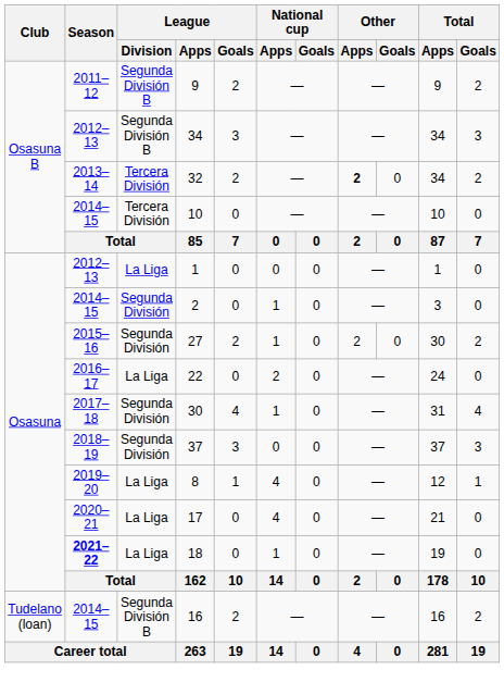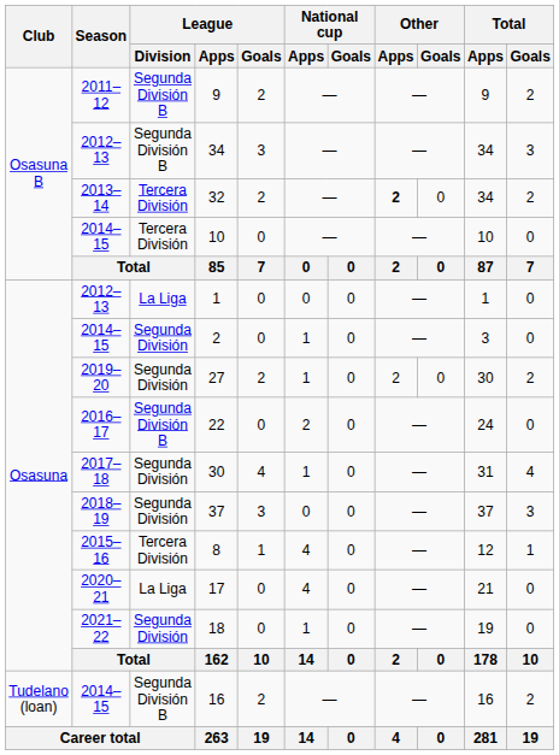 <table class="wikitable" style="text-align:center">
 <tr>
 <th rowspan="2">Club</th>
 <th rowspan="2">Season</th>
 <th colspan="3">League</th>
 <th colspan="2">National cup</th>
 <th colspan="2">Other</th>
 <th colspan="2">Total</th>
 </tr>
 <tr>
 <th>Division</th>
 <th>Apps</th>
 <th>Goals</th>
 <th>Apps</th>
 <th>Goals</th>
 <th>Apps</th>
 <th>Goals</th>
 <th>Apps</th>
 <th>Goals</th>
 </tr>
 <tr>
 <td rowspan="5"><a href='#'>Osasuna B</a></td>
 <td><a href='#'>2011–12</a></td>
 <td><a href='#'>Segunda División B</a></td>
 <td>9</td>
 <td>2</td>
 <td colspan="2">—</td>
 <td colspan="2">—</td>
 <td>9</td>
 <td>2</td>
 </tr>
 <tr>
 <td><a href='#'>2012–13</a></td>
 <td>Segunda División B</td>
 <td>34</td>
 <td>3</td>
 <td colspan="2">—</td>
 <td colspan="2">—</td>
 <td>34</td>
 <td>3</td>
 </tr>
 <tr>
 <td><a href='#'>2013–14</a></td>
 <td><a href='#'>Tercera División</a></td>
 <td>32</td>
 <td>2</td>
 <td colspan="2">—</td>
 <td><strong>2</strong></td>
 <td>0</td>
 <td>34</td>
 <td>2</td>
 </tr>
 <tr>
 <td><a href='#'>2014–15</a></td>
 <td>Tercera División</td>
 <td>10</td>
 <td>0</td>
 <td colspan="2">—</td>
 <td colspan="2">—</td>
 <td>10</td>
 <td>0</td>
 </tr>
 <tr>
 <th colspan="2">Total</th>
 <th>85</th>
 <th>7</th>
 <th>0</th>
 <th>0</th>
 <th>2</th>
 <th>0</th>
 <th>87</th>
 <th>7</th>
 </tr>
 <tr>
 <td rowspan="10"><a href='#'>Osasuna</a></td>
 <td><a href='#'>2012–13</a></td>
 <td><a href='#'>La Liga</a></td>
 <td>1</td>
 <td>0</td>
 <td>0</td>
 <td>0</td>
 <td colspan="2">—</td>
 <td>1</td>
 <td>0</td>
 </tr>
 <tr>
 <td><a href='#'>2014–15</a></td>
 <td><a href='#'>Segunda División</a></td>
 <td>2</td>
 <td>0</td>
 <td>1</td>
 <td>0</td>
 <td colspan="2">—</td>
 <td>3</td>
 <td>0</td>
 </tr>
 <tr>
-<td><a href='#'>2015–16</a></td>
+<td><a href='#'>2019–20</a></td>
 <td>Segunda División</td>
 <td>27</td>
 <td>2</td>
 <td>1</td>
 <td>0</td>
 <td>2</td>
 <td>0</td>
 <td>30</td>
 <td>2</td>
 </tr>
 <tr>
 <td><a href='#'>2016–17</a></td>
-<td>La Liga</td>
+<td><a href='#'>Segunda División B</a></td>
 <td>22</td>
 <td>0</td>
 <td>2</td>
 <td>0</td>
 <td colspan="2">—</td>
 <td>24</td>
 <td>0</td>
 </tr>
 <tr>
 <td><a href='#'>2017–18</a></td>
 <td>Segunda División</td>
 <td>30</td>
 <td>4</td>
 <td>1</td>
 <td>0</td>
 <td colspan="2">—</td>
 <td>31</td>
 <td>4</td>
 </tr>
 <tr>
 <td><a href='#'>2018–19</a></td>
 <td>Segunda División</td>
 <td>37</td>
 <td>3</td>
 <td>0</td>
 <td>0</td>
 <td colspan="2">—</td>
 <td>37</td>
 <td>3</td>
 </tr>
 <tr>
-<td><a href='#'>2019–20</a></td>
-<td>La Liga</td>
+<td><a href='#'>2015–16</a></td>
+<td>Tercera División</td>
 <td>8</td>
 <td>1</td>
 <td>4</td>
 <td>0</td>
 <td colspan="2">—</td>
 <td>12</td>
 <td>1</td>
 </tr>
 <tr>
 <td><a href='#'>2020–21</a></td>
 <td>La Liga</td>
 <td>17</td>
 <td>0</td>
 <td>4</td>
 <td>0</td>
 <td colspan="2">—</td>
 <td>21</td>
 <td>0</td>
 </tr>
 <tr>
-<td><strong><a href='#'>2021–22</a></strong></td>
-<td>La Liga</td>
+<td><a href='#'>2021–22</a></td>
+<td><a href='#'>Segunda División</a></td>
 <td>18</td>
 <td>0</td>
 <td>1</td>
 <td>0</td>
 <td colspan="2">—</td>
 <td>19</td>
 <td>0</td>
 </tr>
 <tr>
 <th colspan="2">Total</th>
 <th>162</th>
 <th>10</th>
 <th>14</th>
 <th>0</th>
 <th>2</th>
 <th>0</th>
 <th>178</th>
 <th>10</th>
 </tr>
 <tr>
 <td><a href='#'>Tudelano</a> (loan)</td>
 <td><a href='#'>2014–15</a></td>
 <td>Segunda División B</td>
 <td>16</td>
 <td>2</td>
 <td colspan="2">—</td>
 <td colspan="2">—</td>
 <td>16</td>
 <td>2</td>
 </tr>
 <tr>
 <th colspan="3">Career total</th>
 <th>263</th>
 <th>19</th>
 <th>14</th>
 <th>0</th>
 <th>4</th>
 <th>0</th>
 <th>281</th>
 <th>19</th>
 </tr>
 </table>
